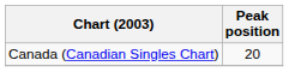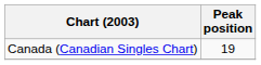 <table class="wikitable sortable">
 <tr>
 <th>Chart (2003)</th>
 <th>Peak<br>position</th>
 </tr>
 <tr>
 <td>Canada (<a href='#'>Canadian Singles Chart</a>)</td>
-<td align="center">20</td>
+<td align="center">19</td>
 </tr>
 <tr>
 </tr>
 <tr>
 </tr>
 </table>
